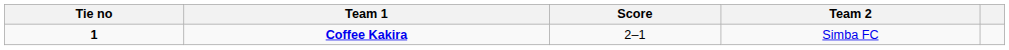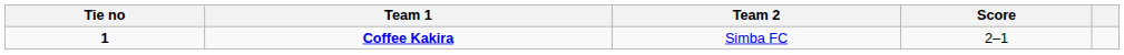 <table class="wikitable" style="text-align:center; width:80%; font-size:100%">
 <tr>
 <th style= width="80px">Tie no</th>
 <th style= width="300px">Team 1</th>
+<th style= width="300px">Team 2</th>
 <th style= width="80px">Score</th>
-<th style= width="300px">Team 2</th>
 <th style= width="300px"></th>
 </tr>
 <tr>
 <td><strong>1</strong></td>
 <td><strong><a href='#'>Coffee Kakira</a></strong></td>
+<td><a href='#'>Simba FC</a></td>
 <td>2–1</td>
-<td><a href='#'>Simba FC</a></td>
 <td></td>
 </tr>
 </table>
